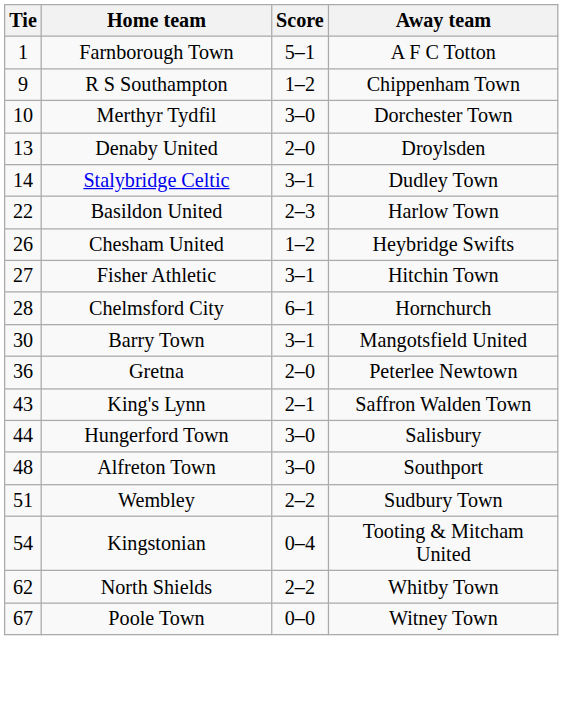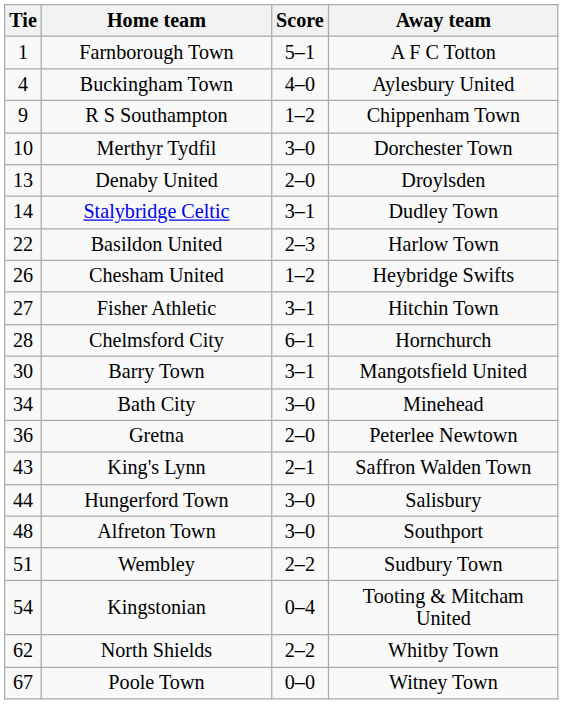 <table class="wikitable" style="text-align:center;">
 <tr>
 <th width=20>Tie</th>
 <th width=175>Home team</th>
 <th width=20>Score</th>
 <th width=175>Away team</th>
 </tr>
 <tr>
 <td>1</td>
 <td>Farnborough Town</td>
 <td>5–1</td>
 <td>A F C Totton</td>
+</tr>
+<tr>
+<td>4</td>
+<td>Buckingham Town</td>
+<td>4–0</td>
+<td>Aylesbury United</td>
 </tr>
 <tr>
 <td>9</td>
 <td>R S Southampton</td>
 <td>1–2</td>
 <td>Chippenham Town</td>
 </tr>
 <tr>
 <td>10</td>
 <td>Merthyr Tydfil</td>
 <td>3–0</td>
 <td>Dorchester Town</td>
 </tr>
 <tr>
 <td>13</td>
 <td>Denaby United</td>
 <td>2–0</td>
 <td>Droylsden</td>
 </tr>
 <tr>
 <td>14</td>
 <td><a href='#'>Stalybridge Celtic</a></td>
 <td>3–1</td>
 <td>Dudley Town</td>
 </tr>
 <tr>
 <td>22</td>
 <td>Basildon United</td>
 <td>2–3</td>
 <td>Harlow Town</td>
 </tr>
 <tr>
 <td>26</td>
 <td>Chesham United</td>
 <td>1–2</td>
 <td>Heybridge Swifts</td>
 </tr>
 <tr>
 <td>27</td>
 <td>Fisher Athletic</td>
 <td>3–1</td>
 <td>Hitchin Town</td>
 </tr>
 <tr>
 <td>28</td>
 <td>Chelmsford City</td>
 <td>6–1</td>
 <td>Hornchurch</td>
 </tr>
 <tr>
 <td>30</td>
 <td>Barry Town</td>
 <td>3–1</td>
 <td>Mangotsfield United</td>
 </tr>
 <tr>
+<td>34</td>
+<td>Bath City</td>
+<td>3–0</td>
+<td>Minehead</td>
+</tr>
+<tr>
 <td>36</td>
 <td>Gretna</td>
 <td>2–0</td>
 <td>Peterlee Newtown</td>
 </tr>
 <tr>
 <td>43</td>
 <td>King's Lynn</td>
 <td>2–1</td>
 <td>Saffron Walden Town</td>
 </tr>
 <tr>
 <td>44</td>
 <td>Hungerford Town</td>
 <td>3–0</td>
 <td>Salisbury</td>
 </tr>
 <tr>
 <td>48</td>
 <td>Alfreton Town</td>
 <td>3–0</td>
 <td>Southport</td>
 </tr>
 <tr>
 <td>51</td>
 <td>Wembley</td>
 <td>2–2</td>
 <td>Sudbury Town</td>
 </tr>
 <tr>
 <td>54</td>
 <td>Kingstonian</td>
 <td>0–4</td>
 <td>Tooting & Mitcham United</td>
 </tr>
 <tr>
 <td>62</td>
 <td>North Shields</td>
 <td>2–2</td>
 <td>Whitby Town</td>
 </tr>
 <tr>
 <td>67</td>
 <td>Poole Town</td>
 <td>0–0</td>
 <td>Witney Town</td>
 </tr>
 </table>
